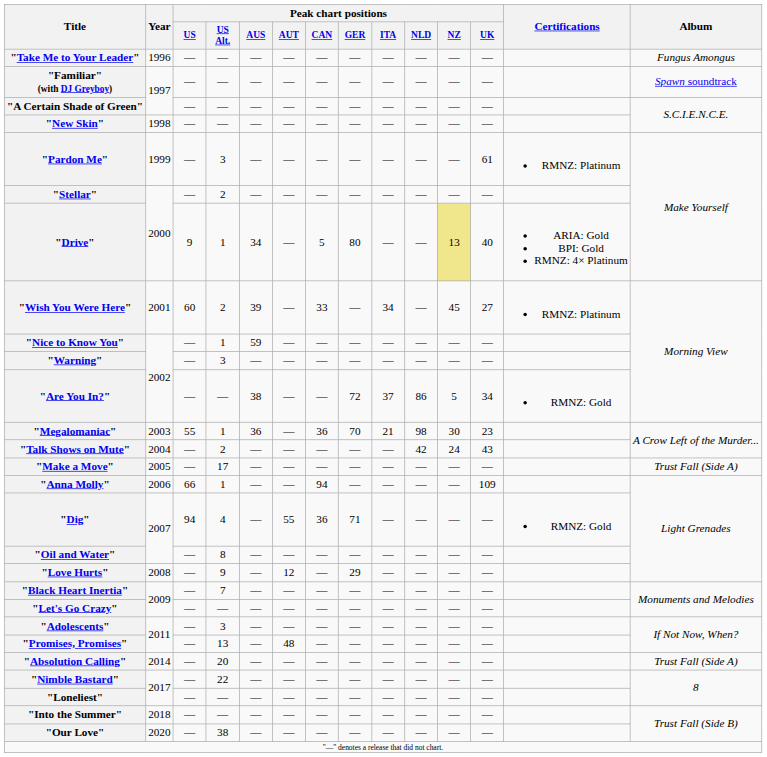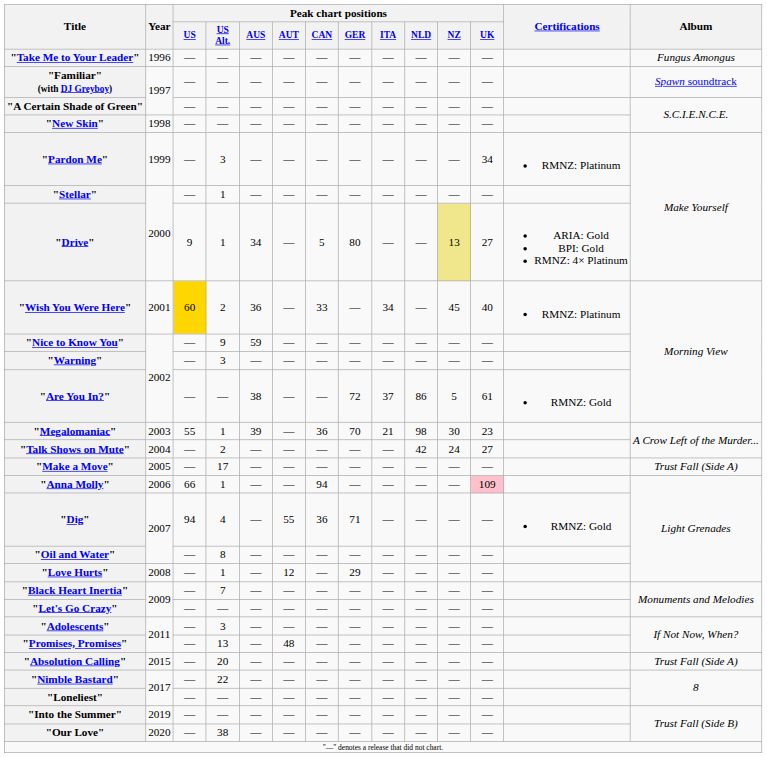 <table class="wikitable plainrowheaders" style="text-align: center">
 <tr>
 <th rowspan="2">Title</th>
 <th rowspan="2">Year</th>
 <th colspan="10">Peak chart positions</th>
 <th rowspan="2"><a href='#'>Certifications</a></th>
 <th rowspan="2">Album</th>
 </tr>
 <tr>
 <th style="width:3em;font-size:85%"><a href='#'>US</a><br></th>
 <th style="width:3em;font-size:85%"><a href='#'>US<br>Alt.</a><br></th>
 <th style="width:3em;font-size:85%"><a href='#'>AUS</a><br></th>
 <th style="width:3em;font-size:85%"><a href='#'>AUT</a><br></th>
 <th style="width:3em;font-size:85%"><a href='#'>CAN</a><br></th>
 <th style="width:3em;font-size:85%"><a href='#'>GER</a><br></th>
 <th style="width:3em;font-size:85%"><a href='#'>ITA</a><br></th>
 <th style="width:3em;font-size:85%"><a href='#'>NLD</a><br></th>
 <th style="width:3em;font-size:85%"><a href='#'>NZ</a><br></th>
 <th style="width:3em;font-size:85%"><a href='#'>UK</a><br></th>
 </tr>
 <tr>
 <th scope="row">"<a href='#'>Take Me to Your Leader</a>"</th>
 <td>1996</td>
 <td>—</td>
 <td>—</td>
 <td>—</td>
 <td>—</td>
 <td>—</td>
 <td>—</td>
 <td>—</td>
 <td>—</td>
 <td>—</td>
 <td>—</td>
 <td></td>
 <td><em>Fungus Amongus</em></td>
 </tr>
 <tr>
 <th scope="row">"Familiar"<br><small>(with <a href='#'>DJ Greyboy</a>)</small></th>
 <td rowspan="2">1997</td>
 <td>—</td>
 <td>—</td>
 <td>—</td>
 <td>—</td>
 <td>—</td>
 <td>—</td>
 <td>—</td>
 <td>—</td>
 <td>—</td>
 <td>—</td>
 <td></td>
 <td><a href='#'><em>Spawn</em> soundtrack</a></td>
 </tr>
 <tr>
 <th scope="row">"A Certain Shade of Green"</th>
 <td>—</td>
 <td>—</td>
 <td>—</td>
 <td>—</td>
 <td>—</td>
 <td>—</td>
 <td>—</td>
 <td>—</td>
 <td>—</td>
 <td>—</td>
 <td></td>
 <td rowspan="2"><em>S.C.I.E.N.C.E.</em></td>
 </tr>
 <tr>
 <th scope="row">"<a href='#'>New Skin</a>"</th>
 <td>1998</td>
 <td>—</td>
 <td>—</td>
 <td>—</td>
 <td>—</td>
 <td>—</td>
 <td>—</td>
 <td>—</td>
 <td>—</td>
 <td>—</td>
 <td>—</td>
 <td></td>
 </tr>
 <tr>
 <th scope="row">"<a href='#'>Pardon Me</a>"</th>
 <td>1999</td>
 <td>—</td>
 <td>3</td>
 <td>—</td>
 <td>—</td>
 <td>—</td>
 <td>—</td>
 <td>—</td>
 <td>—</td>
 <td>—</td>
-<td>61</td>
+<td>34</td>
 <td><br><ul><li>RMNZ: Platinum</li></ul></td>
 <td rowspan="3"><em>Make Yourself</em></td>
 </tr>
 <tr>
 <th scope="row">"<a href='#'>Stellar</a>"</th>
 <td rowspan="2">2000</td>
 <td>—</td>
-<td>2</td>
+<td>1</td>
 <td>—</td>
 <td>—</td>
 <td>—</td>
 <td>—</td>
 <td>—</td>
 <td>—</td>
 <td>—</td>
 <td>—</td>
 <td></td>
 </tr>
 <tr>
 <th scope="row">"<a href='#'>Drive</a>"</th>
 <td>9</td>
 <td>1</td>
 <td>34</td>
 <td>—</td>
 <td>5</td>
 <td>80</td>
 <td>—</td>
 <td>—</td>
 <td style="background: khaki;">13</td>
-<td>40</td>
+<td>27</td>
 <td><br><ul><li>ARIA: Gold</li><li>BPI: Gold</li><li>RMNZ: 4× Platinum</li></ul></td>
 </tr>
 <tr>
 <th scope="row">"<a href='#'>Wish You Were Here</a>"</th>
 <td>2001</td>
-<td>60</td>
+<td style="background: gold;">60</td>
 <td>2</td>
-<td>39</td>
+<td>36</td>
 <td>—</td>
 <td>33</td>
 <td>—</td>
 <td>34</td>
 <td>—</td>
 <td>45</td>
-<td>27</td>
+<td>40</td>
 <td><br><ul><li>RMNZ: Platinum</li></ul></td>
 <td rowspan="4"><em>Morning View</em></td>
 </tr>
 <tr>
 <th scope="row">"<a href='#'>Nice to Know You</a>"</th>
 <td rowspan="3">2002</td>
 <td>—</td>
-<td>1</td>
+<td>9</td>
 <td>59</td>
 <td>—</td>
 <td>—</td>
 <td>—</td>
 <td>—</td>
 <td>—</td>
 <td>—</td>
 <td>—</td>
 <td></td>
 </tr>
 <tr>
 <th scope="row">"<a href='#'>Warning</a>"</th>
 <td>—</td>
 <td>3</td>
 <td>—</td>
 <td>—</td>
 <td>—</td>
 <td>—</td>
 <td>—</td>
 <td>—</td>
 <td>—</td>
 <td>—</td>
 <td></td>
 </tr>
 <tr>
 <th scope="row">"<a href='#'>Are You In?</a>"</th>
 <td>—</td>
 <td>—</td>
 <td>38</td>
 <td>—</td>
 <td>—</td>
 <td>72</td>
 <td>37</td>
 <td>86</td>
 <td>5</td>
-<td>34</td>
+<td>61</td>
 <td><br><ul><li>RMNZ: Gold</li></ul></td>
 </tr>
 <tr>
 <th scope="row">"<a href='#'>Megalomaniac</a>"</th>
 <td>2003</td>
 <td>55</td>
 <td>1</td>
-<td>36</td>
+<td>39</td>
 <td>—</td>
 <td>36</td>
 <td>70</td>
 <td>21</td>
 <td>98</td>
 <td>30</td>
 <td>23</td>
 <td></td>
 <td rowspan="2"><em>A Crow Left of the Murder...</em></td>
 </tr>
 <tr>
 <th scope="row">"<a href='#'>Talk Shows on Mute</a>"</th>
 <td>2004</td>
 <td>—</td>
 <td>2</td>
 <td>—</td>
 <td>—</td>
 <td>—</td>
 <td>—</td>
 <td>—</td>
 <td>42</td>
 <td>24</td>
-<td>43</td>
+<td>27</td>
 <td></td>
 </tr>
 <tr>
 <th scope="row">"<a href='#'>Make a Move</a>"</th>
 <td>2005</td>
 <td>—</td>
 <td>17</td>
 <td>—</td>
 <td>—</td>
 <td>—</td>
 <td>—</td>
 <td>—</td>
 <td>—</td>
 <td>—</td>
 <td>—</td>
 <td></td>
 <td rowspan="1"><em>Trust Fall (Side A)</em></td>
 </tr>
 <tr>
 <th scope="row">"<a href='#'>Anna Molly</a>"</th>
 <td>2006</td>
 <td>66</td>
 <td>1</td>
 <td>—</td>
 <td>—</td>
 <td>94</td>
 <td>—</td>
 <td>—</td>
 <td>—</td>
 <td>—</td>
-<td>109</td>
+<td style="background: pink;">109</td>
 <td></td>
 <td rowspan="4"><em>Light Grenades</em></td>
 </tr>
 <tr>
 <th scope="row">"<a href='#'>Dig</a>"</th>
 <td rowspan="2">2007</td>
 <td>94</td>
 <td>4</td>
 <td>—</td>
 <td>55</td>
 <td>36</td>
 <td>71</td>
 <td>—</td>
 <td>—</td>
 <td>—</td>
 <td>—</td>
 <td><br><ul><li>RMNZ: Gold</li></ul></td>
 </tr>
 <tr>
 <th scope="row">"<a href='#'>Oil and Water</a>"</th>
 <td>—</td>
 <td>8</td>
 <td>—</td>
 <td>—</td>
 <td>—</td>
 <td>—</td>
 <td>—</td>
 <td>—</td>
 <td>—</td>
 <td>—</td>
 <td></td>
 </tr>
 <tr>
 <th scope="row">"<a href='#'>Love Hurts</a>"</th>
 <td>2008</td>
 <td>—</td>
-<td>9</td>
+<td>1</td>
 <td>—</td>
 <td>12</td>
 <td>—</td>
 <td>29</td>
 <td>—</td>
 <td>—</td>
 <td>—</td>
 <td>—</td>
 <td></td>
 </tr>
 <tr>
 <th scope="row">"<a href='#'>Black Heart Inertia</a>"</th>
 <td rowspan="2">2009</td>
 <td>—</td>
 <td>7</td>
 <td>—</td>
 <td>—</td>
 <td>—</td>
 <td>—</td>
 <td>—</td>
 <td>—</td>
 <td>—</td>
 <td>—</td>
 <td></td>
 <td rowspan="2"><em>Monuments and Melodies</em></td>
 </tr>
 <tr>
 <th scope="row">"<a href='#'>Let's Go Crazy</a>"</th>
 <td>—</td>
 <td>—</td>
 <td>—</td>
 <td>—</td>
 <td>—</td>
 <td>—</td>
 <td>—</td>
 <td>—</td>
 <td>—</td>
 <td>—</td>
 <td></td>
 </tr>
 <tr>
 <th scope="row">"<a href='#'>Adolescents</a>"</th>
 <td rowspan="2">2011</td>
 <td>—</td>
 <td>3</td>
 <td>—</td>
 <td>—</td>
 <td>—</td>
 <td>—</td>
 <td>—</td>
 <td>—</td>
 <td>—</td>
 <td>—</td>
 <td></td>
 <td rowspan="2"><em>If Not Now, When?</em></td>
 </tr>
 <tr>
 <th scope="row">"<a href='#'>Promises, Promises</a>"</th>
 <td>—</td>
 <td>13</td>
 <td>—</td>
 <td>48</td>
 <td>—</td>
 <td>—</td>
 <td>—</td>
 <td>—</td>
 <td>—</td>
 <td>—</td>
 <td></td>
 </tr>
 <tr>
 <th scope="row">"<a href='#'>Absolution Calling</a>"</th>
-<td rowspan="1">2014</td>
+<td rowspan="1">2015</td>
 <td>—</td>
 <td>20</td>
 <td>—</td>
 <td>—</td>
 <td>—</td>
 <td>—</td>
 <td>—</td>
 <td>—</td>
 <td>—</td>
 <td>—</td>
 <td></td>
 <td rowspan="1"><em>Trust Fall (Side A)</em></td>
 </tr>
 <tr>
 <th scope="row">"<a href='#'>Nimble Bastard</a>"</th>
 <td rowspan="2">2017</td>
 <td>—</td>
 <td>22</td>
 <td>—</td>
 <td>—</td>
 <td>—</td>
 <td>—</td>
 <td>—</td>
 <td>—</td>
 <td>—</td>
 <td>—</td>
 <td></td>
 <td rowspan="2"><em>8</em></td>
 </tr>
 <tr>
 <th scope="row">"Loneliest"</th>
 <td>—</td>
 <td>—</td>
 <td>—</td>
 <td>—</td>
 <td>—</td>
 <td>—</td>
 <td>—</td>
 <td>—</td>
 <td>—</td>
 <td>—</td>
 <td></td>
 </tr>
 <tr>
 <th scope="row">"Into the Summer"</th>
-<td>2018</td>
+<td>2019</td>
 <td>—</td>
 <td>—</td>
 <td>—</td>
 <td>—</td>
 <td>—</td>
 <td>—</td>
 <td>—</td>
 <td>—</td>
 <td>—</td>
 <td>—</td>
 <td></td>
 <td rowspan="2"><em>Trust Fall (Side B)</em></td>
 </tr>
 <tr>
 <th scope="row">"Our Love"</th>
 <td>2020</td>
 <td>—</td>
 <td>38</td>
 <td>—</td>
 <td>—</td>
 <td>—</td>
 <td>—</td>
 <td>—</td>
 <td>—</td>
 <td>—</td>
 <td>—</td>
 <td></td>
 </tr>
 <tr>
 <td colspan="18" style="text-align:center; font-size:8pt;">"—" denotes a release that did not chart.</td>
 </tr>
 </table>
